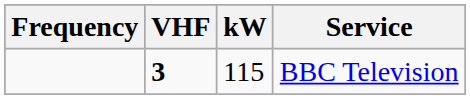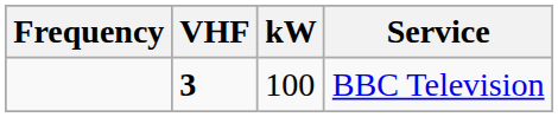 <table class="wikitable sortable">
 <tr>
 <th>Frequency</th>
 <th>VHF</th>
 <th>kW</th>
 <th>Service</th>
 </tr>
 <tr>
 <td></td>
 <td><strong>3</strong></td>
-<td>115</td>
+<td>100</td>
 <td><a href='#'>BBC Television</a></td>
 </tr>
 </table>
